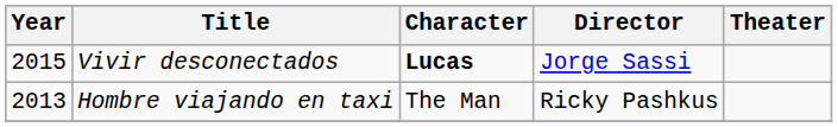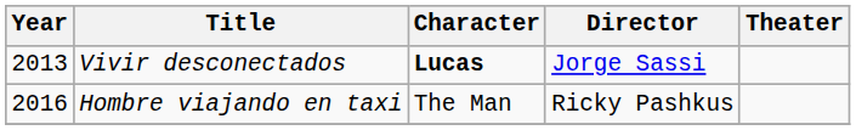 <table class="wikitable" style="font-size: 90%;">
 <tr>
 <th>Year</th>
 <th>Title</th>
 <th>Character</th>
 <th>Director</th>
 <th>Theater</th>
 </tr>
 <tr>
-<td>2015</td>
+<td>2013</td>
 <td><em>Vivir desconectados</em></td>
 <td><strong>Lucas</strong></td>
 <td><a href='#'>Jorge Sassi</a></td>
 <td></td>
 </tr>
 <tr>
-<td>2013</td>
+<td>2016</td>
 <td><em>Hombre viajando en taxi</em></td>
 <td>The Man</td>
 <td>Ricky Pashkus</td>
 <td></td>
 </tr>
 <tr>
 </tr>
 </table>
